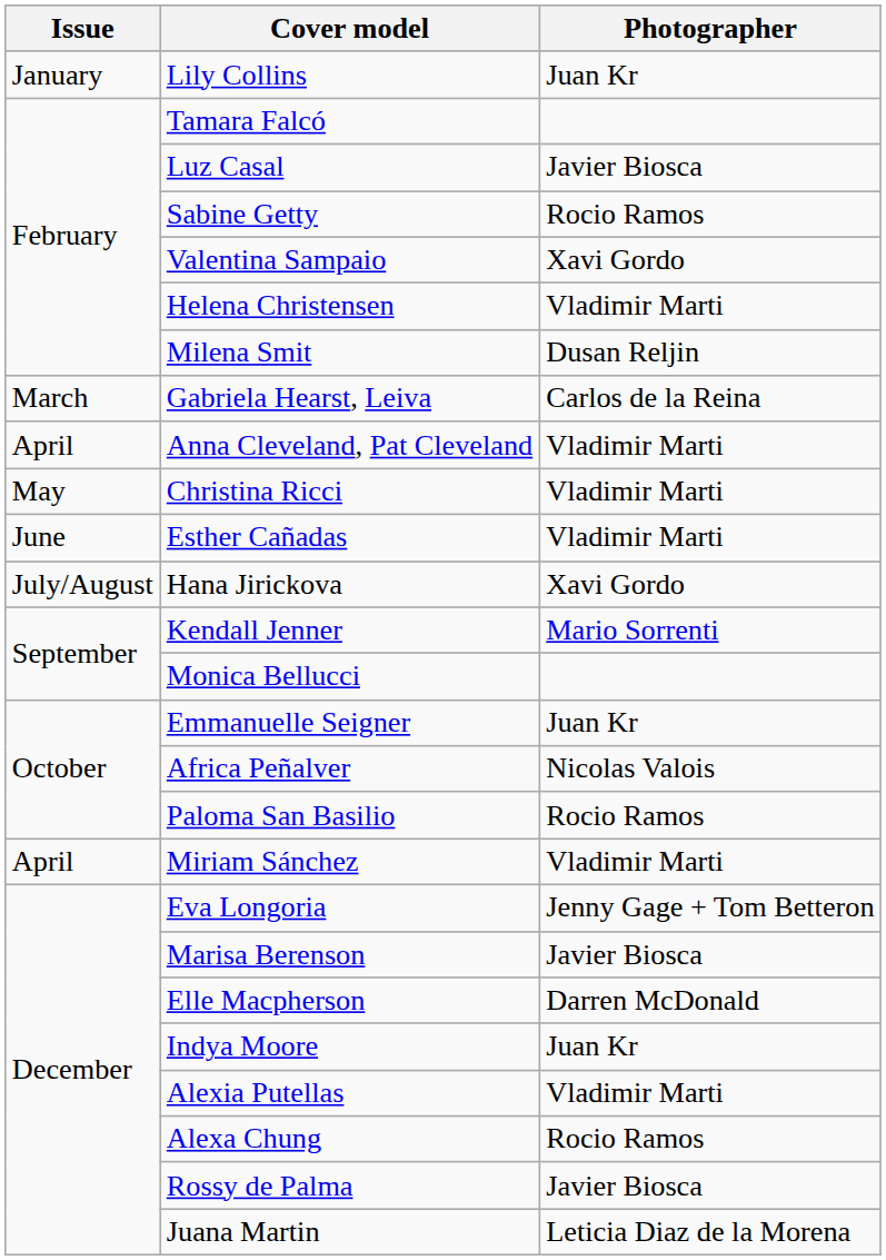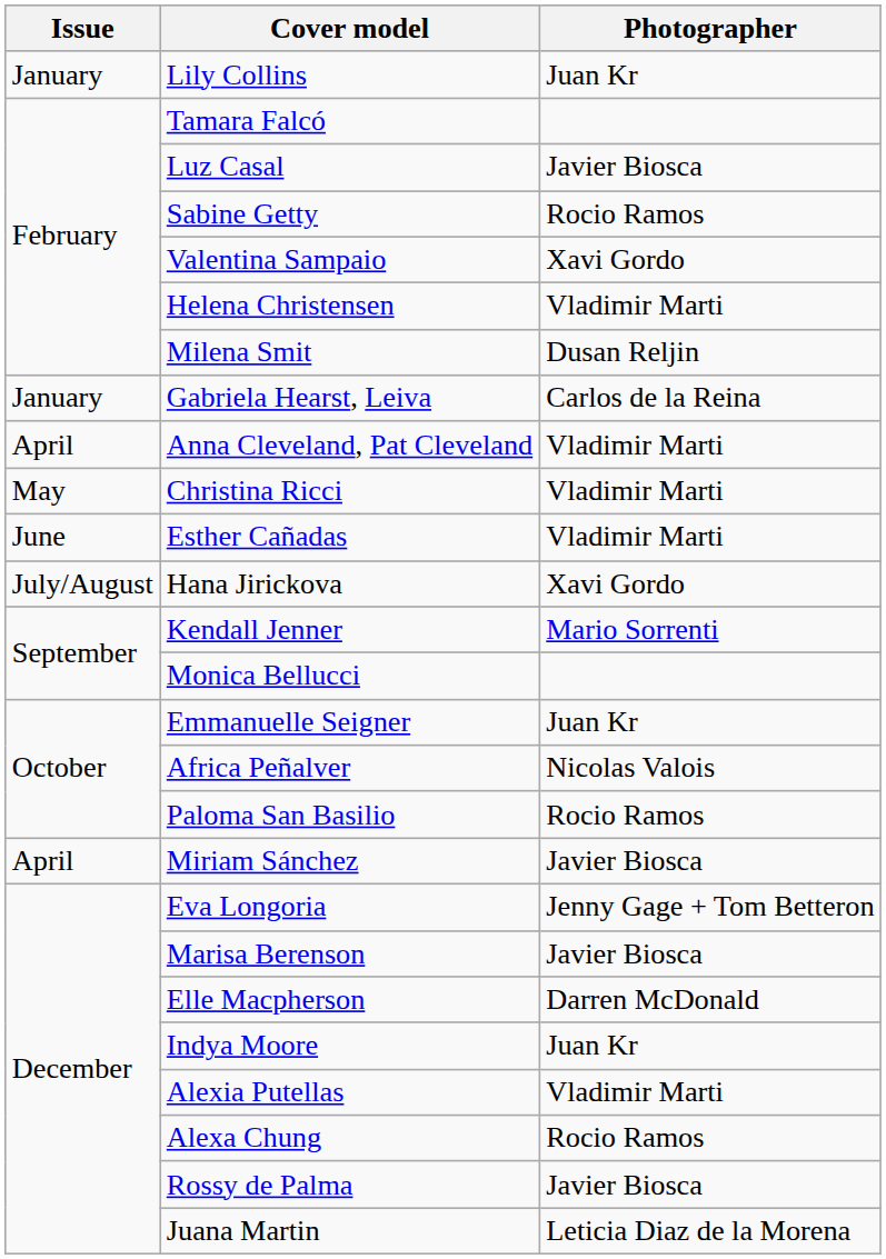 <table class="sortable wikitable">
 <tr>
 <th>Issue</th>
 <th>Cover model</th>
 <th>Photographer</th>
 </tr>
 <tr>
 <td>January</td>
 <td><a href='#'>Lily Collins</a></td>
 <td>Juan Kr</td>
 </tr>
 <tr>
 <td rowspan="6">February</td>
 <td><a href='#'>Tamara Falcó</a></td>
 <td></td>
 </tr>
 <tr>
 <td><a href='#'>Luz Casal</a></td>
 <td>Javier Biosca</td>
 </tr>
 <tr>
 <td><a href='#'>Sabine Getty</a></td>
 <td>Rocio Ramos</td>
 </tr>
 <tr>
 <td><a href='#'>Valentina Sampaio</a></td>
 <td>Xavi Gordo</td>
 </tr>
 <tr>
 <td><a href='#'>Helena Christensen</a></td>
 <td>Vladimir Marti</td>
 </tr>
 <tr>
 <td><a href='#'>Milena Smit</a></td>
 <td>Dusan Reljin</td>
 </tr>
 <tr>
-<td>March</td>
+<td>January</td>
 <td><a href='#'>Gabriela Hearst</a>, <a href='#'>Leiva</a></td>
 <td>Carlos de la Reina</td>
 </tr>
 <tr>
 <td>April</td>
 <td><a href='#'>Anna Cleveland</a>, <a href='#'>Pat Cleveland</a></td>
 <td>Vladimir Marti</td>
 </tr>
 <tr>
 <td>May</td>
 <td><a href='#'>Christina Ricci</a></td>
 <td>Vladimir Marti</td>
 </tr>
 <tr>
 <td>June</td>
 <td><a href='#'>Esther Cañadas</a></td>
 <td>Vladimir Marti</td>
 </tr>
 <tr>
 <td>July/August</td>
 <td>Hana Jirickova</td>
 <td>Xavi Gordo</td>
 </tr>
 <tr>
 <td rowspan="2">September</td>
 <td><a href='#'>Kendall Jenner</a></td>
 <td><a href='#'>Mario Sorrenti</a></td>
 </tr>
 <tr>
 <td><a href='#'>Monica Bellucci</a></td>
 <td></td>
 </tr>
 <tr>
 <td rowspan="3">October</td>
 <td><a href='#'>Emmanuelle Seigner</a></td>
 <td>Juan Kr</td>
 </tr>
 <tr>
 <td><a href='#'>Africa Peñalver</a></td>
 <td>Nicolas Valois</td>
 </tr>
 <tr>
 <td><a href='#'>Paloma San Basilio</a></td>
 <td>Rocio Ramos</td>
 </tr>
 <tr>
 <td>April</td>
 <td><a href='#'>Miriam Sánchez</a></td>
-<td>Vladimir Marti</td>
+<td>Javier Biosca</td>
 </tr>
 <tr>
 <td rowspan="8">December</td>
 <td><a href='#'>Eva Longoria</a></td>
 <td>Jenny Gage + Tom Betteron</td>
 </tr>
 <tr>
 <td><a href='#'>Marisa Berenson</a></td>
 <td>Javier Biosca</td>
 </tr>
 <tr>
 <td><a href='#'>Elle Macpherson</a></td>
 <td>Darren McDonald</td>
 </tr>
 <tr>
 <td><a href='#'>Indya Moore</a></td>
 <td>Juan Kr</td>
 </tr>
 <tr>
 <td><a href='#'>Alexia Putellas</a></td>
 <td>Vladimir Marti</td>
 </tr>
 <tr>
 <td><a href='#'>Alexa Chung</a></td>
 <td>Rocio Ramos</td>
 </tr>
 <tr>
 <td><a href='#'>Rossy de Palma</a></td>
 <td>Javier Biosca</td>
 </tr>
 <tr>
 <td>Juana Martin</td>
 <td>Leticia Diaz de la Morena</td>
 </tr>
 </table>
